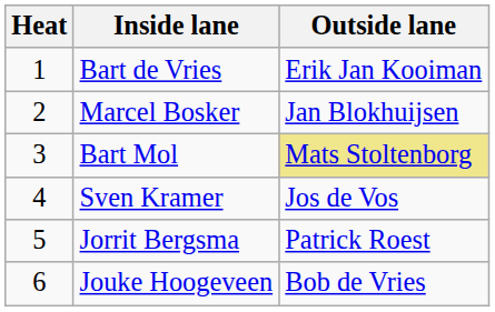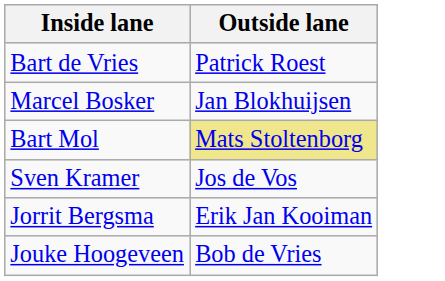 <table class="wikitable">
 <tr>
-<th>Heat</th>
 <th>Inside lane</th>
 <th>Outside lane</th>
 </tr>
 <tr>
-<td align="center">1</td>
 <td><a href='#'>Bart de Vries</a></td>
-<td><a href='#'>Erik Jan Kooiman</a></td>
+<td><a href='#'>Patrick Roest</a></td>
 </tr>
 <tr>
-<td align="center">2</td>
 <td><a href='#'>Marcel Bosker</a></td>
 <td><a href='#'>Jan Blokhuijsen</a></td>
 </tr>
 <tr>
-<td align="center">3</td>
 <td><a href='#'>Bart Mol</a></td>
 <td style="background: khaki;"><a href='#'>Mats Stoltenborg</a></td>
 </tr>
 <tr>
-<td align="center">4</td>
 <td><a href='#'>Sven Kramer</a></td>
 <td><a href='#'>Jos de Vos</a></td>
 </tr>
 <tr>
-<td align="center">5</td>
 <td><a href='#'>Jorrit Bergsma</a></td>
-<td><a href='#'>Patrick Roest</a></td>
+<td><a href='#'>Erik Jan Kooiman</a></td>
 </tr>
 <tr>
-<td align="center">6</td>
 <td><a href='#'>Jouke Hoogeveen</a></td>
 <td><a href='#'>Bob de Vries</a></td>
 </tr>
 </table>
